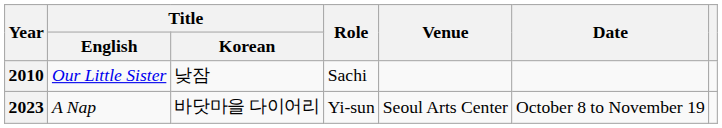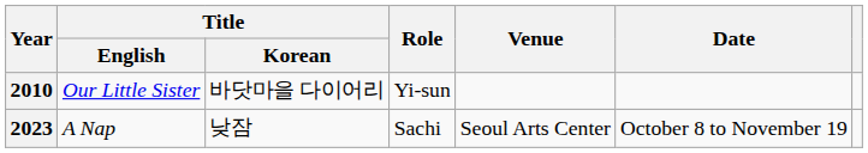 <table class="wikitable plainrowheaders sortable" style="text-align:left; font-size:100%">
 <tr>
 <th scope="col" rowspan="2">Year</th>
 <th scope="col" colspan="2">Title</th>
 <th scope="col" rowspan="2">Role</th>
 <th scope="col" rowspan="2" class="unsortable">Venue</th>
 <th scope="col" rowspan="2">Date</th>
 <th rowspan="2" scope="col" class="unsortable"></th>
 </tr>
 <tr>
 <th>English</th>
 <th>Korean</th>
 </tr>
 <tr>
 <th scope="row">2010</th>
 <td><em><a href='#'>Our Little Sister</a></em></td>
-<td>낮잠</td>
-<td>Sachi</td>
+<td>바닷마을 다이어리</td>
+<td>Yi-sun</td>
 <td></td>
 <td></td>
 <td style="text-align:center"></td>
 </tr>
 <tr>
 <th scope="row">2023</th>
 <td><em>A Nap</em></td>
-<td>바닷마을 다이어리</td>
-<td>Yi-sun</td>
+<td>낮잠</td>
+<td>Sachi</td>
 <td>Seoul Arts Center</td>
 <td>October 8 to November 19</td>
 <td style="text-align:center"></td>
 </tr>
 </table>
